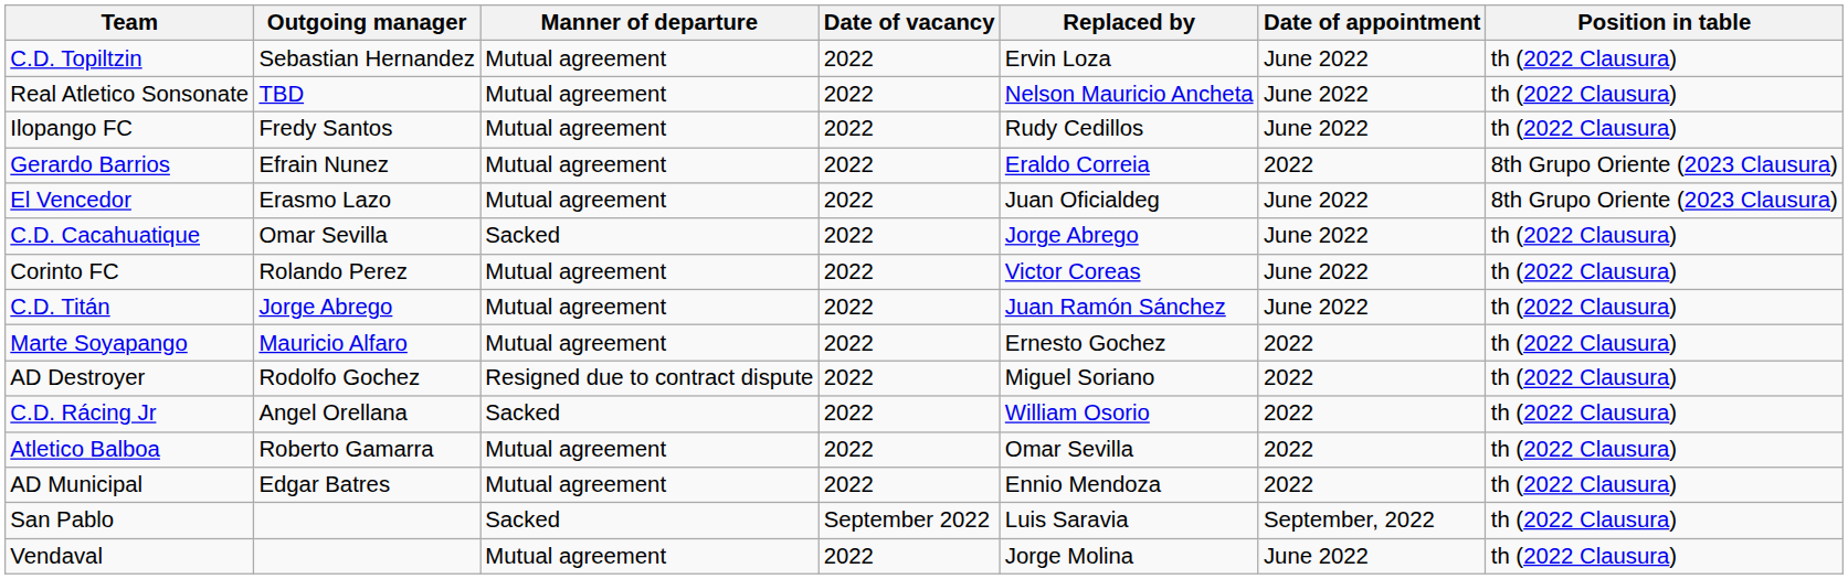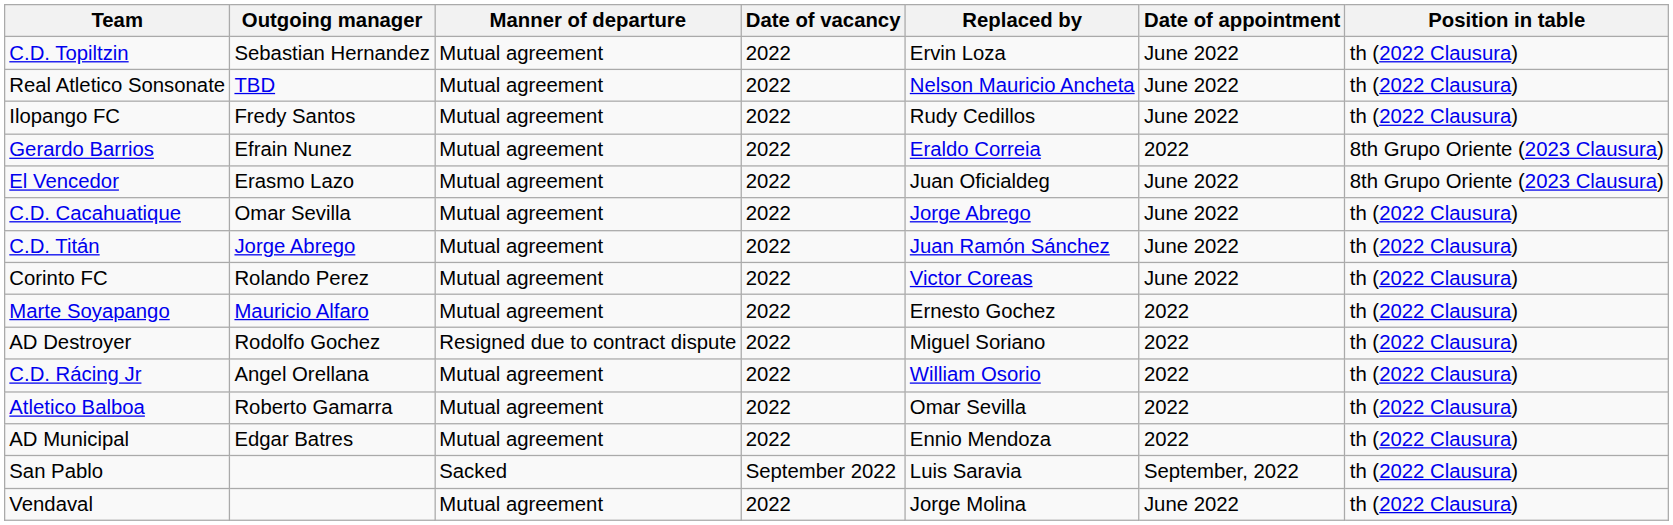 <table class="wikitable">
 <tr>
 <th>Team</th>
 <th>Outgoing manager</th>
 <th>Manner of departure</th>
 <th>Date of vacancy</th>
 <th>Replaced by</th>
 <th>Date of appointment</th>
 <th>Position in table</th>
 </tr>
 <tr>
 <td><a href='#'>C.D. Topiltzin</a></td>
 <td> Sebastian Hernandez</td>
 <td>Mutual agreement</td>
 <td>2022</td>
 <td> Ervin Loza</td>
 <td>June 2022</td>
 <td>th (<a href='#'>2022 Clausura</a>)</td>
 </tr>
 <tr>
 <td>Real Atletico Sonsonate</td>
 <td> <a href='#'>TBD</a></td>
 <td>Mutual agreement</td>
 <td>2022</td>
 <td> <a href='#'>Nelson Mauricio Ancheta</a></td>
 <td>June 2022</td>
 <td>th (<a href='#'>2022 Clausura</a>)</td>
 </tr>
 <tr>
 <td>Ilopango FC</td>
 <td> Fredy Santos</td>
 <td>Mutual agreement</td>
 <td>2022</td>
 <td> Rudy Cedillos</td>
 <td>June 2022</td>
 <td>th (<a href='#'>2022 Clausura</a>)</td>
 </tr>
 <tr>
 <td><a href='#'>Gerardo Barrios</a></td>
 <td> Efrain Nunez</td>
 <td>Mutual agreement</td>
 <td>2022</td>
 <td> <a href='#'>Eraldo Correia</a></td>
 <td>2022</td>
 <td>8th Grupo Oriente (<a href='#'>2023 Clausura</a>)</td>
 </tr>
 <tr>
 <td><a href='#'>El Vencedor</a></td>
 <td> Erasmo Lazo</td>
 <td>Mutual agreement</td>
 <td>2022</td>
 <td> Juan Oficialdeg</td>
 <td>June 2022</td>
 <td>8th Grupo Oriente (<a href='#'>2023 Clausura</a>)</td>
 </tr>
 <tr>
 <td><a href='#'>C.D. Cacahuatique</a></td>
 <td> Omar Sevilla</td>
-<td>Sacked</td>
+<td>Mutual agreement</td>
 <td>2022</td>
 <td> <a href='#'>Jorge Abrego</a></td>
+<td>June 2022</td>
+<td>th (<a href='#'>2022 Clausura</a>)</td>
+</tr>
+<tr>
+<td><a href='#'>C.D. Titán</a></td>
+<td> <a href='#'>Jorge Abrego</a></td>
+<td>Mutual agreement</td>
+<td>2022</td>
+<td> <a href='#'>Juan Ramón Sánchez</a></td>
 <td>June 2022</td>
 <td>th (<a href='#'>2022 Clausura</a>)</td>
 </tr>
 <tr>
 <td>Corinto FC</td>
 <td> Rolando Perez</td>
 <td>Mutual agreement</td>
 <td>2022</td>
 <td> <a href='#'>Victor Coreas</a></td>
-<td>June 2022</td>
-<td>th (<a href='#'>2022 Clausura</a>)</td>
-</tr>
-<tr>
-<td><a href='#'>C.D. Titán</a></td>
-<td> <a href='#'>Jorge Abrego</a></td>
-<td>Mutual agreement</td>
-<td>2022</td>
-<td> <a href='#'>Juan Ramón Sánchez</a></td>
 <td>June 2022</td>
 <td>th (<a href='#'>2022 Clausura</a>)</td>
 </tr>
 <tr>
 <td><a href='#'>Marte Soyapango</a></td>
 <td> <a href='#'>Mauricio Alfaro</a></td>
 <td>Mutual agreement</td>
 <td>2022</td>
 <td> Ernesto Gochez</td>
 <td>2022</td>
 <td>th (<a href='#'>2022 Clausura</a>)</td>
 </tr>
 <tr>
 <td>AD Destroyer</td>
 <td> Rodolfo Gochez</td>
 <td>Resigned due to contract dispute</td>
 <td>2022</td>
 <td> Miguel Soriano</td>
 <td>2022</td>
 <td>th (<a href='#'>2022 Clausura</a>)</td>
 </tr>
 <tr>
 <td><a href='#'>C.D. Rácing Jr</a></td>
 <td> Angel Orellana</td>
-<td>Sacked</td>
+<td>Mutual agreement</td>
 <td>2022</td>
 <td> <a href='#'>William Osorio</a></td>
 <td>2022</td>
 <td>th (<a href='#'>2022 Clausura</a>)</td>
 </tr>
 <tr>
 <td><a href='#'>Atletico Balboa</a></td>
 <td> Roberto Gamarra</td>
 <td>Mutual agreement</td>
 <td>2022</td>
 <td> Omar Sevilla</td>
 <td>2022</td>
 <td>th (<a href='#'>2022 Clausura</a>)</td>
 </tr>
 <tr>
 <td>AD Municipal</td>
 <td> Edgar Batres</td>
 <td>Mutual agreement</td>
 <td>2022</td>
 <td> Ennio Mendoza</td>
 <td>2022</td>
 <td>th (<a href='#'>2022 Clausura</a>)</td>
 </tr>
 <tr>
 <td>San Pablo</td>
 <td></td>
 <td>Sacked</td>
 <td>September 2022</td>
 <td> Luis Saravia</td>
 <td>September, 2022</td>
 <td>th (<a href='#'>2022 Clausura</a>)</td>
 </tr>
 <tr>
 <td>Vendaval</td>
 <td></td>
 <td>Mutual agreement</td>
 <td>2022</td>
 <td> Jorge Molina</td>
 <td>June 2022</td>
 <td>th (<a href='#'>2022 Clausura</a>)</td>
 </tr>
 </table>
